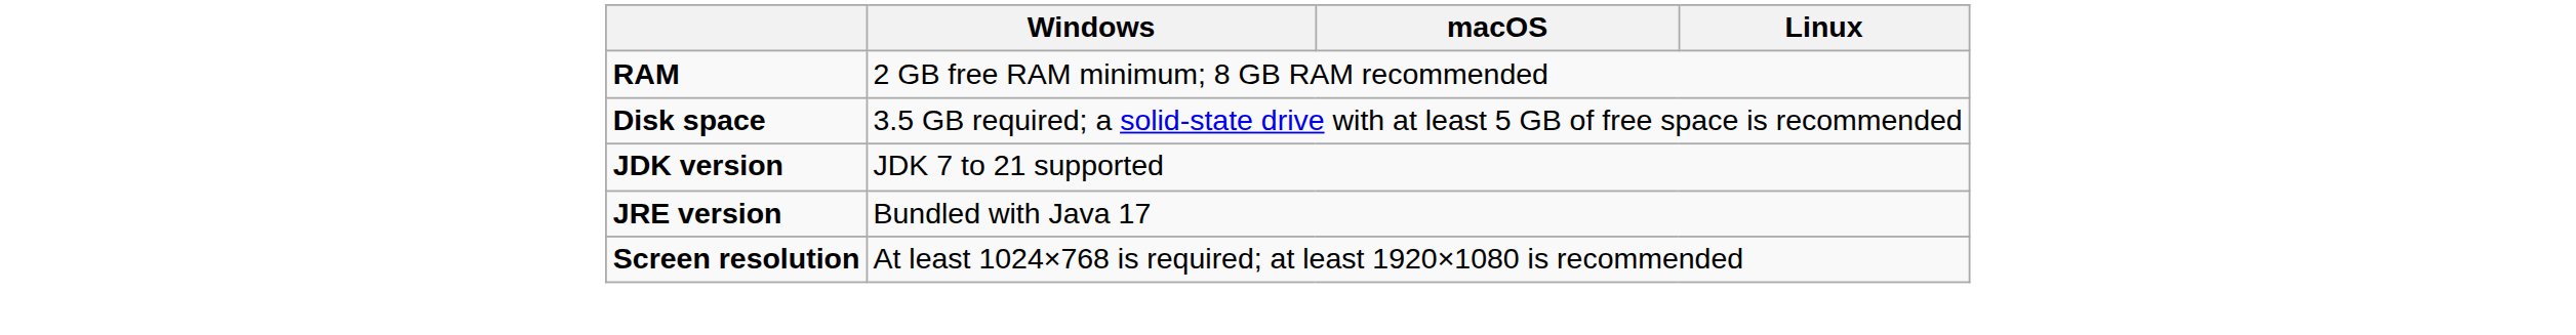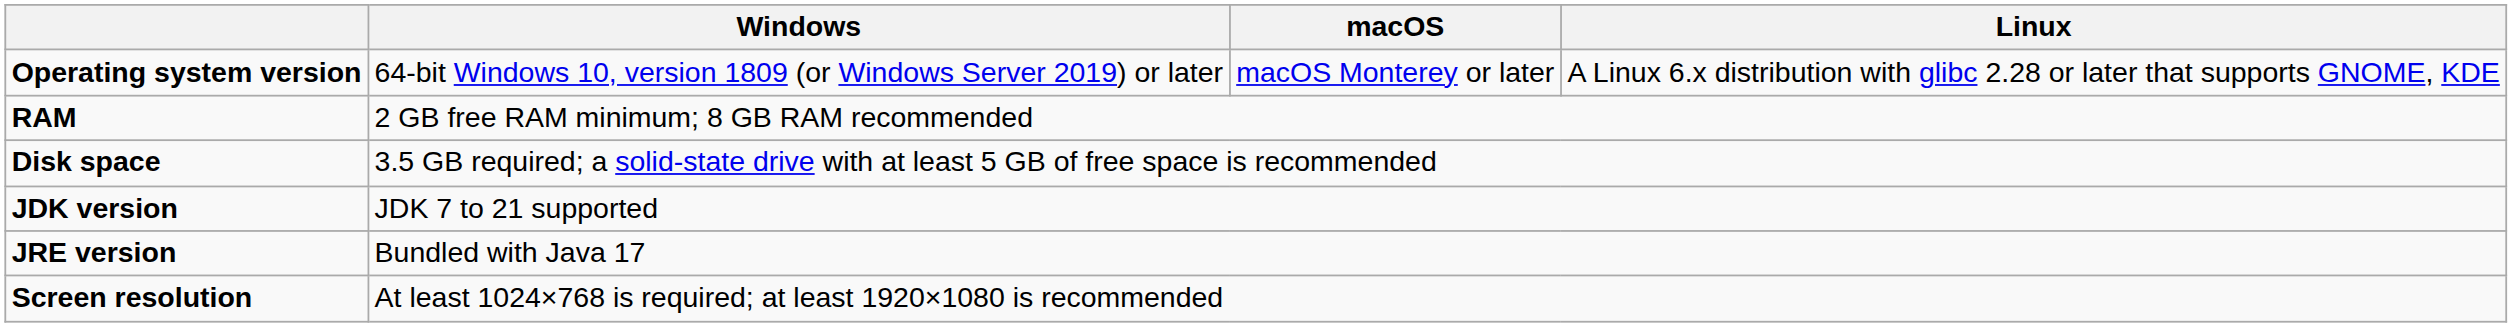 <table class="wikitable" style="margin-left: auto; margin-right: auto; border: none;">
 <tr>
 <th></th>
 <th>Windows</th>
 <th>macOS</th>
 <th>Linux</th>
+</tr>
+<tr>
+<td><strong>Operating system version</strong></td>
+<td>64-bit <a href='#'>Windows 10, version 1809</a> (or <a href='#'>Windows Server 2019</a>) or later</td>
+<td><a href='#'>macOS Monterey</a> or later</td>
+<td>A Linux 6.x distribution with <a href='#'>glibc</a> 2.28 or later that supports <a href='#'>GNOME</a>, <a href='#'>KDE</a></td>
 </tr>
 <tr>
 <td><strong>RAM</strong></td>
 <td colspan="3">2 GB free RAM minimum; 8 GB RAM recommended</td>
 </tr>
 <tr>
 <td><strong>Disk space</strong></td>
 <td colspan="3">3.5 GB required; a <a href='#'>solid-state drive</a> with at least 5 GB of free space is recommended</td>
 </tr>
 <tr>
 <td><strong>JDK version</strong></td>
 <td colspan="3">JDK 7 to 21 supported</td>
 </tr>
 <tr>
 <td><strong>JRE version</strong></td>
 <td colspan="3">Bundled with Java 17</td>
 </tr>
 <tr>
 <td><strong>Screen resolution</strong></td>
 <td colspan="3">At least 1024×768 is required; at least 1920×1080 is recommended</td>
 </tr>
 </table>
